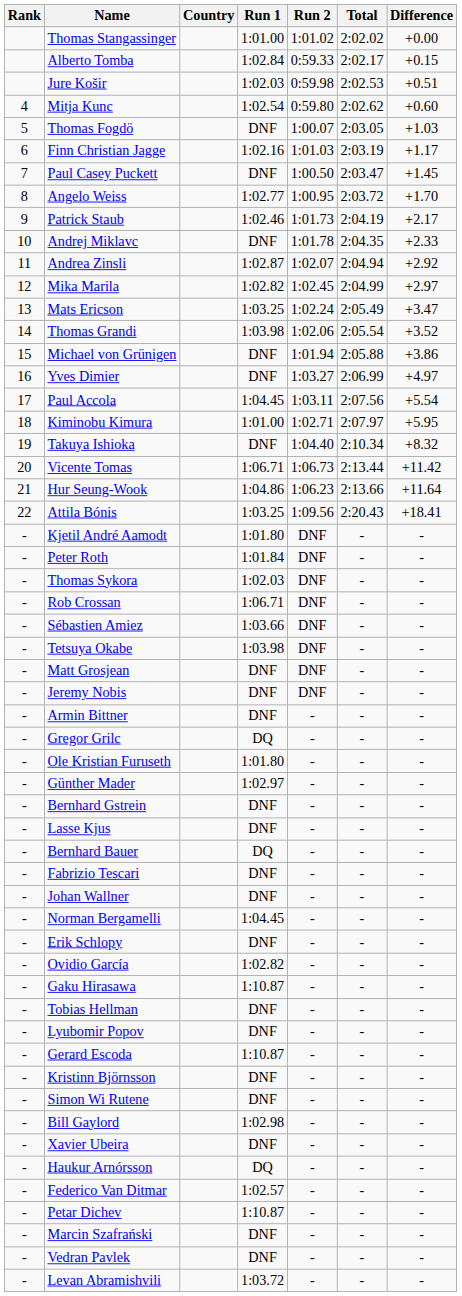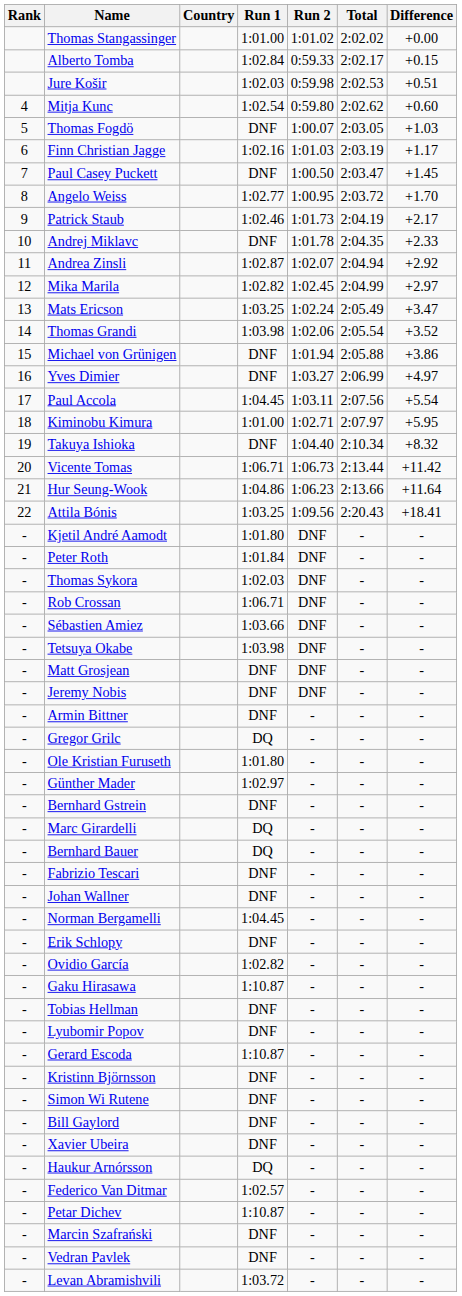 <table class="wikitable sortable" style="text-align:center">
 <tr>
 <th>Rank</th>
 <th>Name</th>
 <th>Country</th>
 <th>Run 1</th>
 <th>Run 2</th>
 <th>Total</th>
 <th>Difference</th>
 </tr>
 <tr>
 <td></td>
 <td align=left><a href='#'>Thomas Stangassinger</a></td>
 <td align=left></td>
 <td>1:01.00</td>
 <td>1:01.02</td>
 <td>2:02.02</td>
 <td>+0.00</td>
 </tr>
 <tr>
 <td></td>
 <td align=left><a href='#'>Alberto Tomba</a></td>
 <td align=left></td>
 <td>1:02.84</td>
 <td>0:59.33</td>
 <td>2:02.17</td>
 <td>+0.15</td>
 </tr>
 <tr>
 <td></td>
 <td align=left><a href='#'>Jure Košir</a></td>
 <td align=left></td>
 <td>1:02.03</td>
 <td>0:59.98</td>
 <td>2:02.53</td>
 <td>+0.51</td>
 </tr>
 <tr>
 <td>4</td>
 <td align=left><a href='#'>Mitja Kunc</a></td>
 <td align=left></td>
 <td>1:02.54</td>
 <td>0:59.80</td>
 <td>2:02.62</td>
 <td>+0.60</td>
 </tr>
 <tr>
 <td>5</td>
 <td align=left><a href='#'>Thomas Fogdö</a></td>
 <td align=left></td>
 <td>DNF</td>
 <td>1:00.07</td>
 <td>2:03.05</td>
 <td>+1.03</td>
 </tr>
 <tr>
 <td>6</td>
 <td align=left><a href='#'>Finn Christian Jagge</a></td>
 <td align=left></td>
 <td>1:02.16</td>
 <td>1:01.03</td>
 <td>2:03.19</td>
 <td>+1.17</td>
 </tr>
 <tr>
 <td>7</td>
 <td align=left><a href='#'>Paul Casey Puckett</a></td>
 <td align=left></td>
 <td>DNF</td>
 <td>1:00.50</td>
 <td>2:03.47</td>
 <td>+1.45</td>
 </tr>
 <tr>
 <td>8</td>
 <td align=left><a href='#'>Angelo Weiss</a></td>
 <td align=left></td>
 <td>1:02.77</td>
 <td>1:00.95</td>
 <td>2:03.72</td>
 <td>+1.70</td>
 </tr>
 <tr>
 <td>9</td>
 <td align=left><a href='#'>Patrick Staub</a></td>
 <td align=left></td>
 <td>1:02.46</td>
 <td>1:01.73</td>
 <td>2:04.19</td>
 <td>+2.17</td>
 </tr>
 <tr>
 <td>10</td>
 <td align=left><a href='#'>Andrej Miklavc</a></td>
 <td align=left></td>
 <td>DNF</td>
 <td>1:01.78</td>
 <td>2:04.35</td>
 <td>+2.33</td>
 </tr>
 <tr>
 <td>11</td>
 <td align=left><a href='#'>Andrea Zinsli</a></td>
 <td align=left></td>
 <td>1:02.87</td>
 <td>1:02.07</td>
 <td>2:04.94</td>
 <td>+2.92</td>
 </tr>
 <tr>
 <td>12</td>
 <td align=left><a href='#'>Mika Marila</a></td>
 <td align=left></td>
 <td>1:02.82</td>
 <td>1:02.45</td>
 <td>2:04.99</td>
 <td>+2.97</td>
 </tr>
 <tr>
 <td>13</td>
 <td align=left><a href='#'>Mats Ericson</a></td>
 <td align=left></td>
 <td>1:03.25</td>
 <td>1:02.24</td>
 <td>2:05.49</td>
 <td>+3.47</td>
 </tr>
 <tr>
 <td>14</td>
 <td align=left><a href='#'>Thomas Grandi</a></td>
 <td align=left></td>
 <td>1:03.98</td>
 <td>1:02.06</td>
 <td>2:05.54</td>
 <td>+3.52</td>
 </tr>
 <tr>
 <td>15</td>
 <td align=left><a href='#'>Michael von Grünigen</a></td>
 <td align=left></td>
 <td>DNF</td>
 <td>1:01.94</td>
 <td>2:05.88</td>
 <td>+3.86</td>
 </tr>
 <tr>
 <td>16</td>
 <td align=left><a href='#'>Yves Dimier</a></td>
 <td align=left></td>
 <td>DNF</td>
 <td>1:03.27</td>
 <td>2:06.99</td>
 <td>+4.97</td>
 </tr>
 <tr>
 <td>17</td>
 <td align=left><a href='#'>Paul Accola</a></td>
 <td align=left></td>
 <td>1:04.45</td>
 <td>1:03.11</td>
 <td>2:07.56</td>
 <td>+5.54</td>
 </tr>
 <tr>
 <td>18</td>
 <td align=left><a href='#'>Kiminobu Kimura</a></td>
 <td align=left></td>
 <td>1:01.00</td>
 <td>1:02.71</td>
 <td>2:07.97</td>
 <td>+5.95</td>
 </tr>
 <tr>
 <td>19</td>
 <td align=left><a href='#'>Takuya Ishioka</a></td>
 <td align=left></td>
 <td>DNF</td>
 <td>1:04.40</td>
 <td>2:10.34</td>
 <td>+8.32</td>
 </tr>
 <tr>
 <td>20</td>
 <td align=left><a href='#'>Vicente Tomas</a></td>
 <td align=left></td>
 <td>1:06.71</td>
 <td>1:06.73</td>
 <td>2:13.44</td>
 <td>+11.42</td>
 </tr>
 <tr>
 <td>21</td>
 <td align=left><a href='#'>Hur Seung-Wook</a></td>
 <td align=left></td>
 <td>1:04.86</td>
 <td>1:06.23</td>
 <td>2:13.66</td>
 <td>+11.64</td>
 </tr>
 <tr>
 <td>22</td>
 <td align=left><a href='#'>Attila Bónis</a></td>
 <td align=left></td>
 <td>1:03.25</td>
 <td>1:09.56</td>
 <td>2:20.43</td>
 <td>+18.41</td>
 </tr>
 <tr>
 <td>-</td>
 <td align=left><a href='#'>Kjetil André Aamodt</a></td>
 <td align=left></td>
 <td>1:01.80</td>
 <td>DNF</td>
 <td>-</td>
 <td>-</td>
 </tr>
 <tr>
 <td>-</td>
 <td align=left><a href='#'>Peter Roth</a></td>
 <td align=left></td>
 <td>1:01.84</td>
 <td>DNF</td>
 <td>-</td>
 <td>-</td>
 </tr>
 <tr>
 <td>-</td>
 <td align=left><a href='#'>Thomas Sykora</a></td>
 <td align=left></td>
 <td>1:02.03</td>
 <td>DNF</td>
 <td>-</td>
 <td>-</td>
 </tr>
 <tr>
 <td>-</td>
 <td align=left><a href='#'>Rob Crossan</a></td>
 <td align=left></td>
 <td>1:06.71</td>
 <td>DNF</td>
 <td>-</td>
 <td>-</td>
 </tr>
 <tr>
 <td>-</td>
 <td align=left><a href='#'>Sébastien Amiez</a></td>
 <td align=left></td>
 <td>1:03.66</td>
 <td>DNF</td>
 <td>-</td>
 <td>-</td>
 </tr>
 <tr>
 <td>-</td>
 <td align=left><a href='#'>Tetsuya Okabe</a></td>
 <td align=left></td>
 <td>1:03.98</td>
 <td>DNF</td>
 <td>-</td>
 <td>-</td>
 </tr>
 <tr>
 <td>-</td>
 <td align=left><a href='#'>Matt Grosjean</a></td>
 <td align=left></td>
 <td>DNF</td>
 <td>DNF</td>
 <td>-</td>
 <td>-</td>
 </tr>
 <tr>
 <td>-</td>
 <td align=left><a href='#'>Jeremy Nobis</a></td>
 <td align=left></td>
 <td>DNF</td>
 <td>DNF</td>
 <td>-</td>
 <td>-</td>
 </tr>
 <tr>
 <td>-</td>
 <td align=left><a href='#'>Armin Bittner</a></td>
 <td align=left></td>
 <td>DNF</td>
 <td>-</td>
 <td>-</td>
 <td>-</td>
 </tr>
 <tr>
 <td>-</td>
 <td align=left><a href='#'>Gregor Grilc</a></td>
 <td align=left></td>
 <td>DQ</td>
 <td>-</td>
 <td>-</td>
 <td>-</td>
 </tr>
 <tr>
 <td>-</td>
 <td align=left><a href='#'>Ole Kristian Furuseth</a></td>
 <td align=left></td>
 <td>1:01.80</td>
 <td>-</td>
 <td>-</td>
 <td>-</td>
 </tr>
 <tr>
 <td>-</td>
 <td align=left><a href='#'>Günther Mader</a></td>
 <td align=left></td>
 <td>1:02.97</td>
 <td>-</td>
 <td>-</td>
 <td>-</td>
 </tr>
 <tr>
 <td>-</td>
 <td align=left><a href='#'>Bernhard Gstrein</a></td>
 <td align=left></td>
 <td>DNF</td>
 <td>-</td>
 <td>-</td>
 <td>-</td>
 </tr>
 <tr>
 <td>-</td>
-<td align=left><a href='#'>Lasse Kjus</a></td>
+<td align=left><a href='#'>Marc Girardelli</a></td>
 <td align=left></td>
-<td>DNF</td>
+<td>DQ</td>
 <td>-</td>
 <td>-</td>
 <td>-</td>
 </tr>
 <tr>
 <td>-</td>
 <td align=left><a href='#'>Bernhard Bauer</a></td>
 <td align=left></td>
 <td>DQ</td>
 <td>-</td>
 <td>-</td>
 <td>-</td>
 </tr>
 <tr>
 <td>-</td>
 <td align=left><a href='#'>Fabrizio Tescari</a></td>
 <td align=left></td>
 <td>DNF</td>
 <td>-</td>
 <td>-</td>
 <td>-</td>
 </tr>
 <tr>
 <td>-</td>
 <td align=left><a href='#'>Johan Wallner</a></td>
 <td align=left></td>
 <td>DNF</td>
 <td>-</td>
 <td>-</td>
 <td>-</td>
 </tr>
 <tr>
 <td>-</td>
 <td align=left><a href='#'>Norman Bergamelli</a></td>
 <td align=left></td>
 <td>1:04.45</td>
 <td>-</td>
 <td>-</td>
 <td>-</td>
 </tr>
 <tr>
 <td>-</td>
 <td align=left><a href='#'>Erik Schlopy</a></td>
 <td align=left></td>
 <td>DNF</td>
 <td>-</td>
 <td>-</td>
 <td>-</td>
 </tr>
 <tr>
 <td>-</td>
 <td align=left><a href='#'>Ovidio García</a></td>
 <td align=left></td>
 <td>1:02.82</td>
 <td>-</td>
 <td>-</td>
 <td>-</td>
 </tr>
 <tr>
 <td>-</td>
 <td align=left><a href='#'>Gaku Hirasawa</a></td>
 <td align=left></td>
 <td>1:10.87</td>
 <td>-</td>
 <td>-</td>
 <td>-</td>
 </tr>
 <tr>
 <td>-</td>
 <td align=left><a href='#'>Tobias Hellman</a></td>
 <td align=left></td>
 <td>DNF</td>
 <td>-</td>
 <td>-</td>
 <td>-</td>
 </tr>
 <tr>
 <td>-</td>
 <td align=left><a href='#'>Lyubomir Popov</a></td>
 <td align=left></td>
 <td>DNF</td>
 <td>-</td>
 <td>-</td>
 <td>-</td>
 </tr>
 <tr>
 <td>-</td>
 <td align=left><a href='#'>Gerard Escoda</a></td>
 <td align=left></td>
 <td>1:10.87</td>
 <td>-</td>
 <td>-</td>
 <td>-</td>
 </tr>
 <tr>
 <td>-</td>
 <td align=left><a href='#'>Kristinn Björnsson</a></td>
 <td align=left></td>
 <td>DNF</td>
 <td>-</td>
 <td>-</td>
 <td>-</td>
 </tr>
 <tr>
 <td>-</td>
 <td align=left><a href='#'>Simon Wi Rutene</a></td>
 <td align=left></td>
 <td>DNF</td>
 <td>-</td>
 <td>-</td>
 <td>-</td>
 </tr>
 <tr>
 <td>-</td>
 <td align=left><a href='#'>Bill Gaylord</a></td>
 <td align=left></td>
-<td>1:02.98</td>
+<td>DNF</td>
 <td>-</td>
 <td>-</td>
 <td>-</td>
 </tr>
 <tr>
 <td>-</td>
 <td align=left><a href='#'>Xavier Ubeira</a></td>
 <td align=left></td>
 <td>DNF</td>
 <td>-</td>
 <td>-</td>
 <td>-</td>
 </tr>
 <tr>
 <td>-</td>
 <td align=left><a href='#'>Haukur Arnórsson</a></td>
 <td align=left></td>
 <td>DQ</td>
 <td>-</td>
 <td>-</td>
 <td>-</td>
 </tr>
 <tr>
 <td>-</td>
 <td align=left><a href='#'>Federico Van Ditmar</a></td>
 <td align=left></td>
 <td>1:02.57</td>
 <td>-</td>
 <td>-</td>
 <td>-</td>
 </tr>
 <tr>
 <td>-</td>
 <td align=left><a href='#'>Petar Dichev</a></td>
 <td align=left></td>
 <td>1:10.87</td>
 <td>-</td>
 <td>-</td>
 <td>-</td>
 </tr>
 <tr>
 <td>-</td>
 <td align=left><a href='#'>Marcin Szafrański</a></td>
 <td align=left></td>
 <td>DNF</td>
 <td>-</td>
 <td>-</td>
 <td>-</td>
 </tr>
 <tr>
 <td>-</td>
 <td align=left><a href='#'>Vedran Pavlek</a></td>
 <td align=left></td>
 <td>DNF</td>
 <td>-</td>
 <td>-</td>
 <td>-</td>
 </tr>
 <tr>
 <td>-</td>
 <td align=left><a href='#'>Levan Abramishvili</a></td>
 <td align=left></td>
 <td>1:03.72</td>
 <td>-</td>
 <td>-</td>
 <td>-</td>
 </tr>
 </table>
